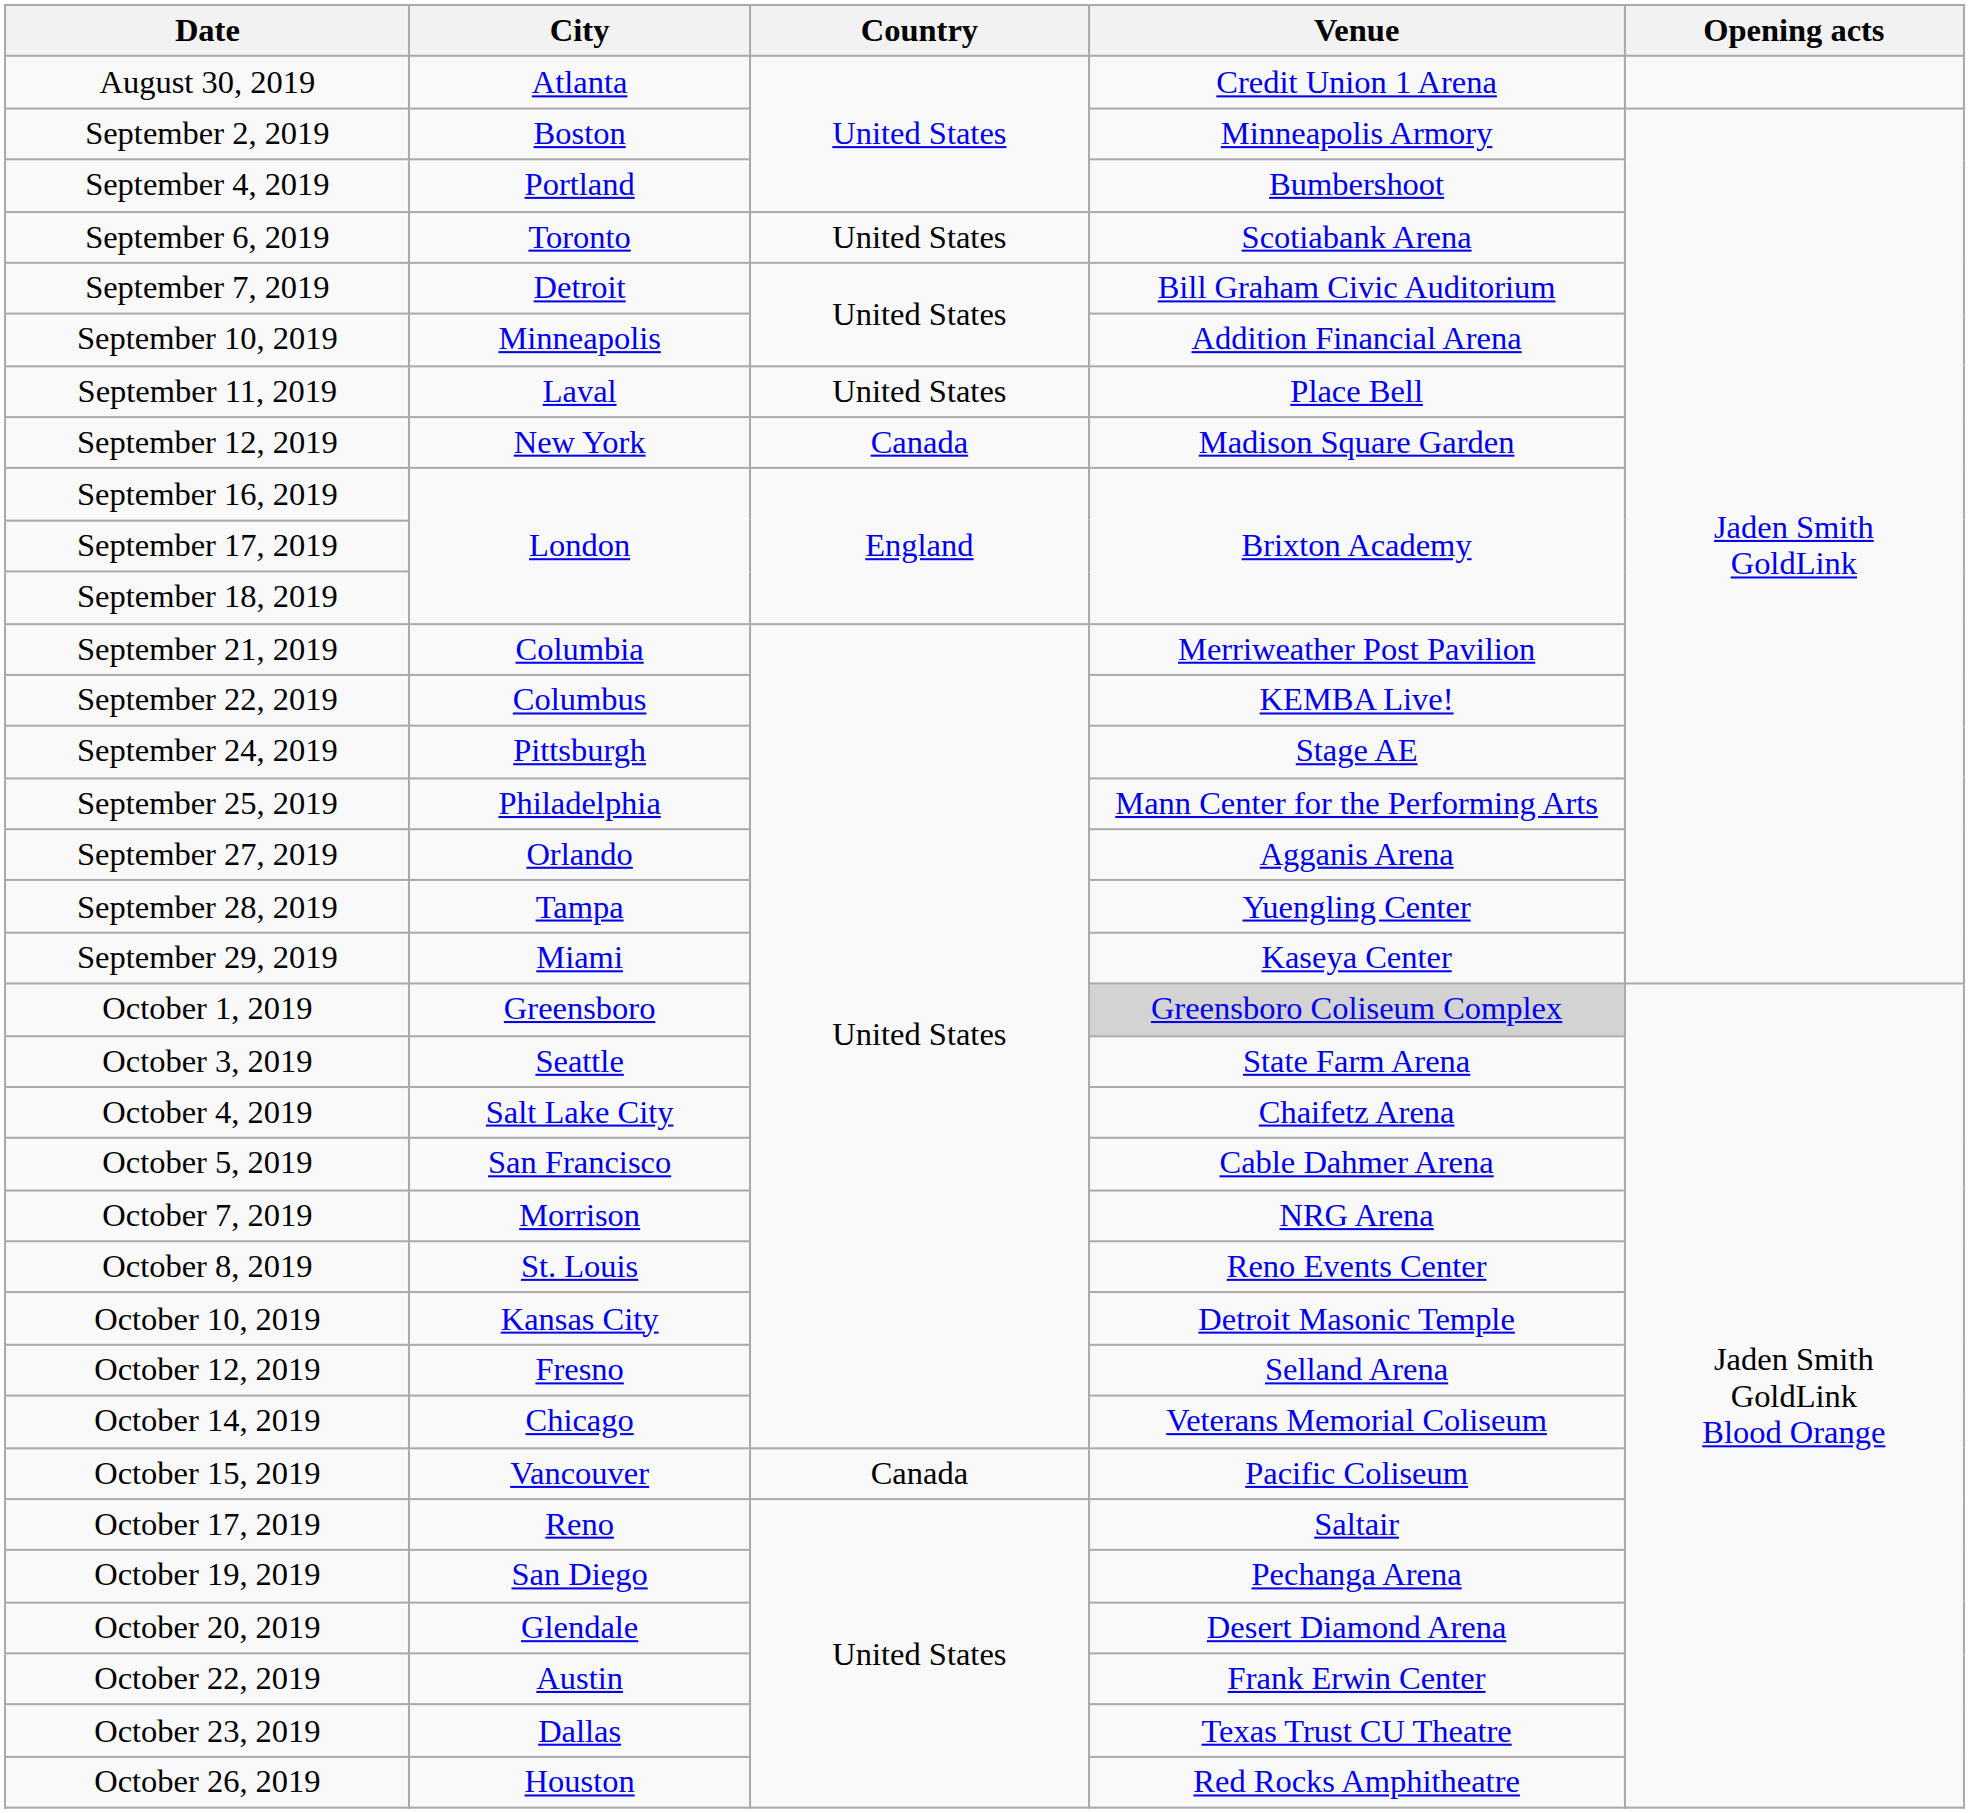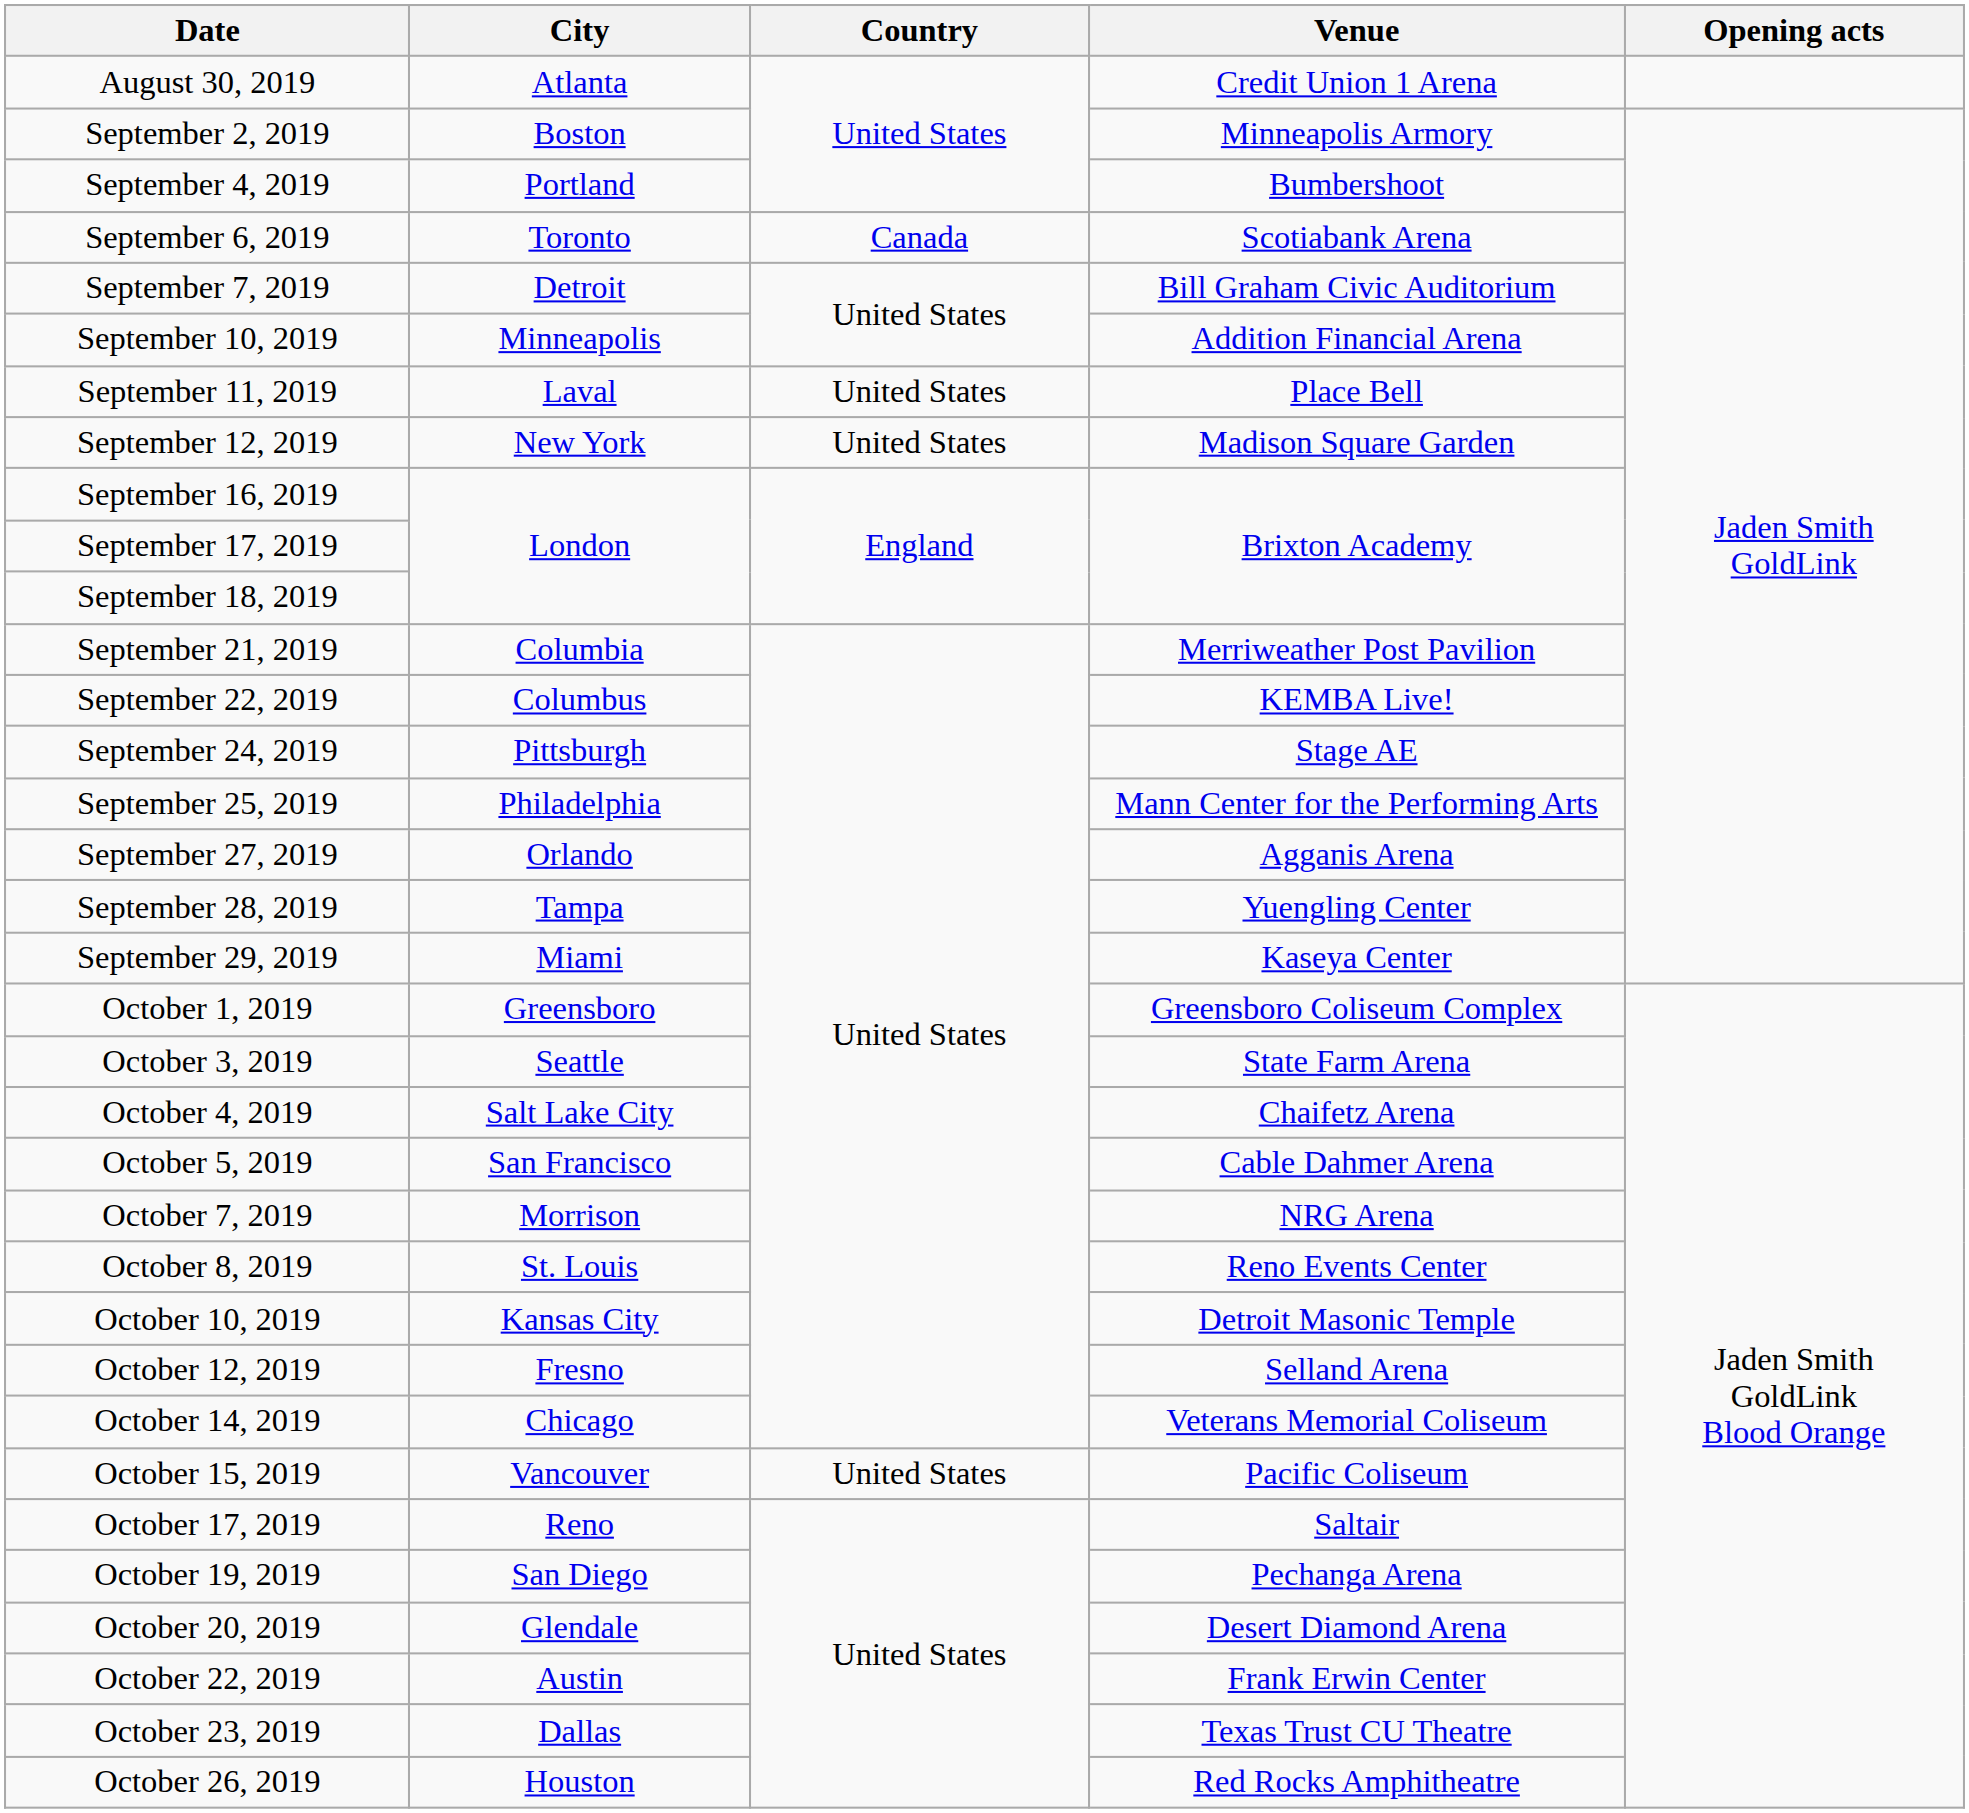 <table class="wikitable" style="text-align:center;">
 <tr>
 <th scope="col" style="width:12em;">Date</th>
 <th scope="col" style="width:10em;">City</th>
 <th scope="col" style="width:10em;">Country</th>
 <th scope="col" style="width:16em;">Venue</th>
 <th scope="col" style="width:10em;">Opening acts</th>
 </tr>
 <tr>
 <td>August 30, 2019</td>
 <td><a href='#'>Atlanta</a></td>
 <td rowspan="3"><a href='#'>United States</a></td>
 <td><a href='#'>Credit Union 1 Arena</a></td>
 <td></td>
 </tr>
 <tr>
 <td>September 2, 2019</td>
 <td><a href='#'>Boston</a></td>
 <td><a href='#'>Minneapolis Armory</a></td>
 <td rowspan="17"><a href='#'>Jaden Smith</a><br><a href='#'>GoldLink</a></td>
 </tr>
 <tr>
 <td>September 4, 2019</td>
 <td><a href='#'>Portland</a></td>
 <td><a href='#'>Bumbershoot</a></td>
 </tr>
 <tr>
 <td>September 6, 2019</td>
 <td><a href='#'>Toronto</a></td>
-<td rowspan="1">United States</td>
+<td rowspan="1"><a href='#'>Canada</a></td>
 <td><a href='#'>Scotiabank Arena</a></td>
 </tr>
 <tr>
 <td>September 7, 2019</td>
 <td><a href='#'>Detroit</a></td>
 <td rowspan="2">United States</td>
 <td><a href='#'>Bill Graham Civic Auditorium</a></td>
 </tr>
 <tr>
 <td>September 10, 2019</td>
 <td><a href='#'>Minneapolis</a></td>
 <td><a href='#'>Addition Financial Arena</a></td>
 </tr>
 <tr>
 <td>September 11, 2019</td>
 <td><a href='#'>Laval</a></td>
 <td rowspan="1">United States</td>
 <td><a href='#'>Place Bell</a></td>
 </tr>
 <tr>
 <td>September 12, 2019</td>
 <td><a href='#'>New York</a></td>
-<td rowspan="1"><a href='#'>Canada</a></td>
+<td rowspan="1">United States</td>
 <td><a href='#'>Madison Square Garden</a></td>
 </tr>
 <tr>
 <td>September 16, 2019</td>
 <td rowspan="3"><a href='#'>London</a></td>
 <td rowspan="3"><a href='#'>England</a></td>
 <td rowspan="3"><a href='#'>Brixton Academy</a></td>
 </tr>
 <tr>
 <td>September 17, 2019</td>
 </tr>
 <tr>
 <td>September 18, 2019</td>
 </tr>
 <tr>
 <td>September 21, 2019</td>
 <td><a href='#'>Columbia</a></td>
 <td rowspan="16">United States</td>
 <td><a href='#'>Merriweather Post Pavilion</a></td>
 </tr>
 <tr>
 <td>September 22, 2019</td>
 <td><a href='#'>Columbus</a></td>
 <td><a href='#'>KEMBA Live!</a></td>
 </tr>
 <tr>
 <td>September 24, 2019</td>
 <td><a href='#'>Pittsburgh</a></td>
 <td><a href='#'>Stage AE</a></td>
 </tr>
 <tr>
 <td>September 25, 2019</td>
 <td><a href='#'>Philadelphia</a></td>
 <td><a href='#'>Mann Center for the Performing Arts</a></td>
 </tr>
 <tr>
 <td>September 27, 2019</td>
 <td><a href='#'>Orlando</a></td>
 <td><a href='#'>Agganis Arena</a></td>
 </tr>
 <tr>
 <td>September 28, 2019</td>
 <td><a href='#'>Tampa</a></td>
 <td><a href='#'>Yuengling Center</a></td>
 </tr>
 <tr>
 <td>September 29, 2019</td>
 <td><a href='#'>Miami</a></td>
 <td><a href='#'>Kaseya Center</a></td>
 </tr>
 <tr>
 <td>October 1, 2019</td>
 <td><a href='#'>Greensboro</a></td>
-<td style="background: lightgrey;"><a href='#'>Greensboro Coliseum Complex</a></td>
+<td><a href='#'>Greensboro Coliseum Complex</a></td>
 <td rowspan="16">Jaden Smith<br>GoldLink<br><a href='#'>Blood Orange</a></td>
 </tr>
 <tr>
 <td>October 3, 2019</td>
 <td><a href='#'>Seattle</a></td>
 <td><a href='#'>State Farm Arena</a></td>
 </tr>
 <tr>
 <td>October 4, 2019</td>
 <td><a href='#'>Salt Lake City</a></td>
 <td><a href='#'>Chaifetz Arena</a></td>
 </tr>
 <tr>
 <td>October 5, 2019</td>
 <td><a href='#'>San Francisco</a></td>
 <td><a href='#'>Cable Dahmer Arena</a></td>
 </tr>
 <tr>
 <td>October 7, 2019</td>
 <td><a href='#'>Morrison</a></td>
 <td><a href='#'>NRG Arena</a></td>
 </tr>
 <tr>
 <td>October 8, 2019</td>
 <td><a href='#'>St. Louis</a></td>
 <td><a href='#'>Reno Events Center</a></td>
 </tr>
 <tr>
 <td>October 10, 2019</td>
 <td><a href='#'>Kansas City</a></td>
 <td><a href='#'>Detroit Masonic Temple</a></td>
 </tr>
 <tr>
 <td>October 12, 2019</td>
 <td><a href='#'>Fresno</a></td>
 <td><a href='#'>Selland Arena</a></td>
 </tr>
 <tr>
 <td>October 14, 2019</td>
 <td><a href='#'>Chicago</a></td>
 <td><a href='#'>Veterans Memorial Coliseum</a></td>
 </tr>
 <tr>
 <td>October 15, 2019</td>
 <td><a href='#'>Vancouver</a></td>
-<td rowspan="1">Canada</td>
+<td rowspan="1">United States</td>
 <td><a href='#'>Pacific Coliseum</a></td>
 </tr>
 <tr>
 <td>October 17, 2019</td>
 <td><a href='#'>Reno</a></td>
 <td rowspan="6">United States</td>
 <td><a href='#'>Saltair</a></td>
 </tr>
 <tr>
 <td>October 19, 2019</td>
 <td><a href='#'>San Diego</a></td>
 <td><a href='#'>Pechanga Arena</a></td>
 </tr>
 <tr>
 <td>October 20, 2019</td>
 <td><a href='#'>Glendale</a></td>
 <td><a href='#'>Desert Diamond Arena</a></td>
 </tr>
 <tr>
 <td>October 22, 2019</td>
 <td><a href='#'>Austin</a></td>
 <td><a href='#'>Frank Erwin Center</a></td>
 </tr>
 <tr>
 <td>October 23, 2019</td>
 <td><a href='#'>Dallas</a></td>
 <td><a href='#'>Texas Trust CU Theatre</a></td>
 </tr>
 <tr>
 <td>October 26, 2019</td>
 <td><a href='#'>Houston</a></td>
 <td><a href='#'>Red Rocks Amphitheatre</a></td>
 </tr>
 </table>
